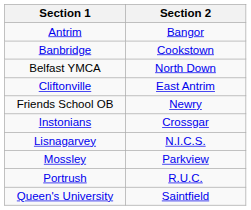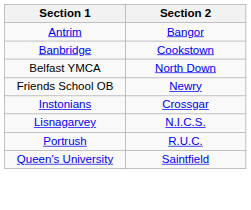 <table class="wikitable" style="margin: 1em auto 1em auto">
 <tr>
 <th width="160">Section 1</th>
 <th width="160">Section 2</th>
 </tr>
 <tr>
 <td align=center><a href='#'>Antrim</a></td>
 <td align=center><a href='#'>Bangor</a></td>
 </tr>
 <tr>
 <td align=center><a href='#'>Banbridge</a></td>
 <td align=center><a href='#'>Cookstown</a></td>
 </tr>
 <tr>
 <td align=center>Belfast YMCA</td>
 <td align=center><a href='#'>North Down</a></td>
 </tr>
 <tr>
-<td align=center><a href='#'>Cliftonville</a></td>
-<td align=center><a href='#'>East Antrim</a></td>
-</tr>
-<tr>
 <td align=center>Friends School OB</td>
 <td align=center><a href='#'>Newry</a></td>
 </tr>
 <tr>
 <td align=center><a href='#'>Instonians</a></td>
 <td align=center><a href='#'>Crossgar</a></td>
 </tr>
 <tr>
 <td align=center><a href='#'>Lisnagarvey</a></td>
 <td align=center><a href='#'>N.I.C.S.</a></td>
 </tr>
 <tr>
-<td align=center><a href='#'>Mossley</a></td>
-<td align=center><a href='#'>Parkview</a></td>
-</tr>
-<tr>
 <td align=center><a href='#'>Portrush</a></td>
 <td align=center><a href='#'>R.U.C.</a></td>
 </tr>
 <tr>
 <td align=center><a href='#'>Queen's University</a></td>
 <td align=center><a href='#'>Saintfield</a></td>
 </tr>
 </table>
